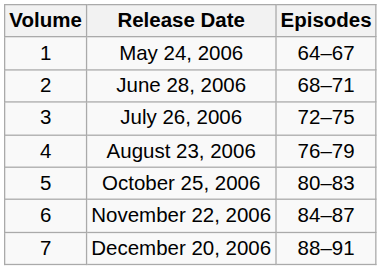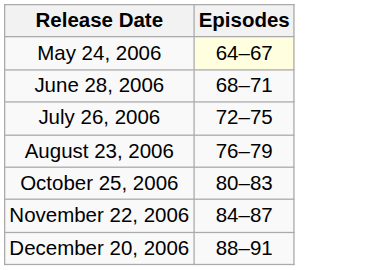 <table class="wikitable" style="text-align:center;">
 <tr>
-<th>Volume</th>
 <th>Release Date</th>
 <th>Episodes</th>
 </tr>
 <tr>
-<td>1</td>
 <td>May 24, 2006</td>
-<td>64–67</td>
+<td style="background: lightyellow;">64–67</td>
 </tr>
 <tr>
-<td>2</td>
 <td>June 28, 2006</td>
 <td>68–71</td>
 </tr>
 <tr>
-<td>3</td>
 <td>July 26, 2006</td>
 <td>72–75</td>
 </tr>
 <tr>
-<td>4</td>
 <td>August 23, 2006</td>
 <td>76–79</td>
 </tr>
 <tr>
-<td>5</td>
 <td>October 25, 2006</td>
 <td>80–83</td>
 </tr>
 <tr>
-<td>6</td>
 <td>November 22, 2006</td>
 <td>84–87</td>
 </tr>
 <tr>
-<td>7</td>
 <td>December 20, 2006</td>
 <td>88–91</td>
 </tr>
 </table>
